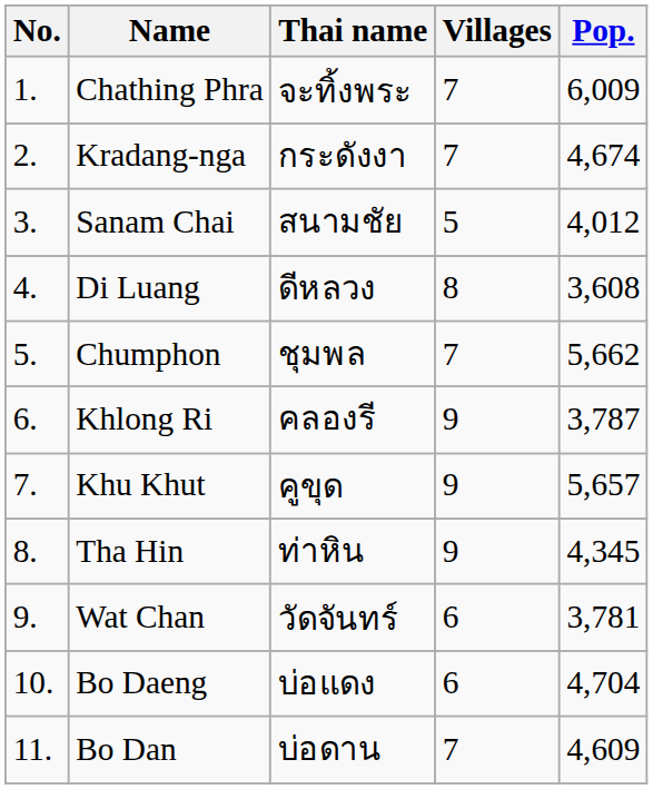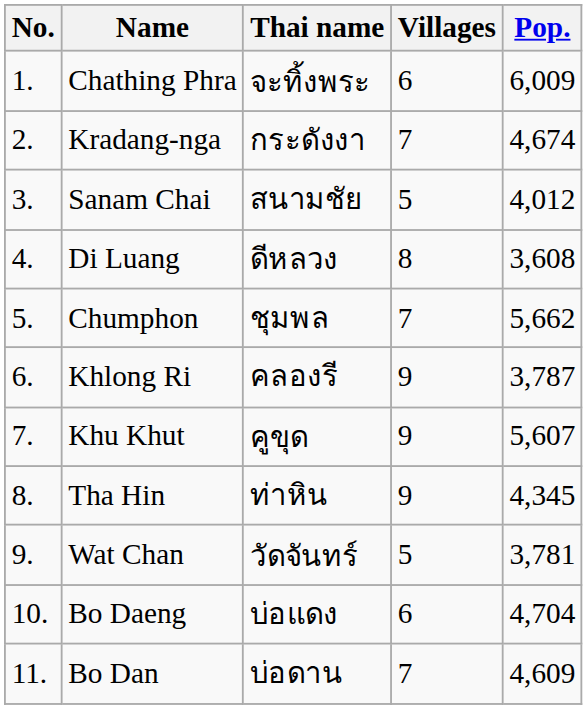 <table class="wikitable">
 <tr>
 <th>No.</th>
 <th>Name</th>
 <th>Thai name</th>
 <th>Villages</th>
 <th><a href='#'>Pop.</a></th>
 </tr>
 <tr>
 <td>1.</td>
 <td>Chathing Phra</td>
 <td>จะทิ้งพระ</td>
-<td>7</td>
+<td>6</td>
 <td>6,009</td>
 </tr>
 <tr>
 <td>2.</td>
 <td>Kradang-nga</td>
 <td>กระดังงา</td>
 <td>7</td>
 <td>4,674</td>
 </tr>
 <tr>
 <td>3.</td>
 <td>Sanam Chai</td>
 <td>สนามชัย</td>
 <td>5</td>
 <td>4,012</td>
 </tr>
 <tr>
 <td>4.</td>
 <td>Di Luang</td>
 <td>ดีหลวง</td>
 <td>8</td>
 <td>3,608</td>
 </tr>
 <tr>
 <td>5.</td>
 <td>Chumphon</td>
 <td>ชุมพล</td>
 <td>7</td>
 <td>5,662</td>
 </tr>
 <tr>
 <td>6.</td>
 <td>Khlong Ri</td>
 <td>คลองรี</td>
 <td>9</td>
 <td>3,787</td>
 </tr>
 <tr>
 <td>7.</td>
 <td>Khu Khut</td>
 <td>คูขุด</td>
 <td>9</td>
-<td>5,657</td>
+<td>5,607</td>
 </tr>
 <tr>
 <td>8.</td>
 <td>Tha Hin</td>
 <td>ท่าหิน</td>
 <td>9</td>
 <td>4,345</td>
 </tr>
 <tr>
 <td>9.</td>
 <td>Wat Chan</td>
 <td>วัดจันทร์</td>
-<td>6</td>
+<td>5</td>
 <td>3,781</td>
 </tr>
 <tr>
 <td>10.</td>
 <td>Bo Daeng</td>
 <td>บ่อแดง</td>
 <td>6</td>
 <td>4,704</td>
 </tr>
 <tr>
 <td>11.</td>
 <td>Bo Dan</td>
 <td>บ่อดาน</td>
 <td>7</td>
 <td>4,609</td>
 </tr>
 </table>
